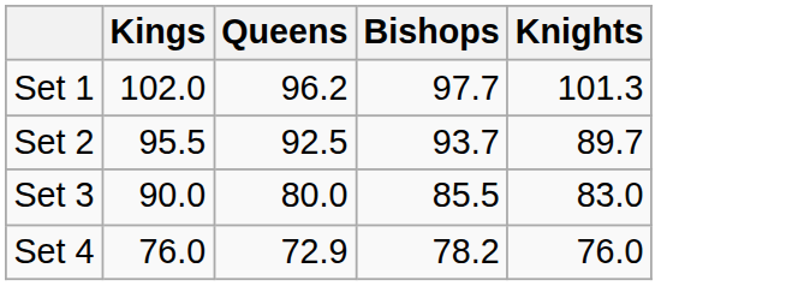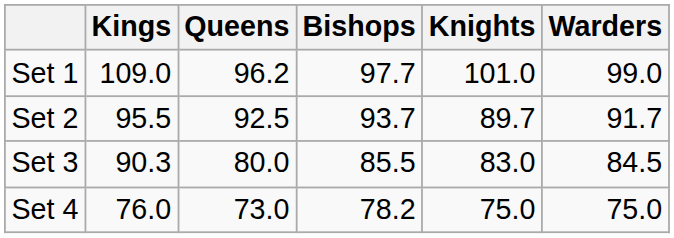 <table class="wikitable floatright" style="text-align: left">
 <tr>
 <th></th>
 <th>Kings</th>
 <th>Queens</th>
 <th>Bishops</th>
 <th>Knights</th>
+<th>Warders</th>
 </tr>
 <tr>
 <td>Set 1</td>
-<td style="text-align: right;">102.0</td>
+<td style="text-align: right;">109.0</td>
 <td style="text-align: right;">96.2</td>
 <td style="text-align: right;">97.7</td>
-<td style="text-align: right;">101.3</td>
+<td style="text-align: right;">101.0</td>
+<td style="text-align: right;">99.0</td>
 </tr>
 <tr>
 <td>Set 2</td>
 <td style="text-align: right;">95.5</td>
 <td style="text-align: right;">92.5</td>
 <td style="text-align: right;">93.7</td>
 <td style="text-align: right;">89.7</td>
+<td style="text-align: right;">91.7</td>
 </tr>
 <tr>
 <td>Set 3</td>
-<td style="text-align: right;">90.0</td>
+<td style="text-align: right;">90.3</td>
 <td style="text-align: right;">80.0</td>
 <td style="text-align: right;">85.5</td>
 <td style="text-align: right;">83.0</td>
+<td style="text-align: right;">84.5</td>
 </tr>
 <tr>
 <td>Set 4</td>
 <td style="text-align: right;">76.0</td>
-<td style="text-align: right;">72.9</td>
+<td style="text-align: right;">73.0</td>
 <td style="text-align: right;">78.2</td>
-<td style="text-align: right;">76.0</td>
+<td style="text-align: right;">75.0</td>
+<td style="text-align: right;">75.0</td>
 </tr>
 </table>
